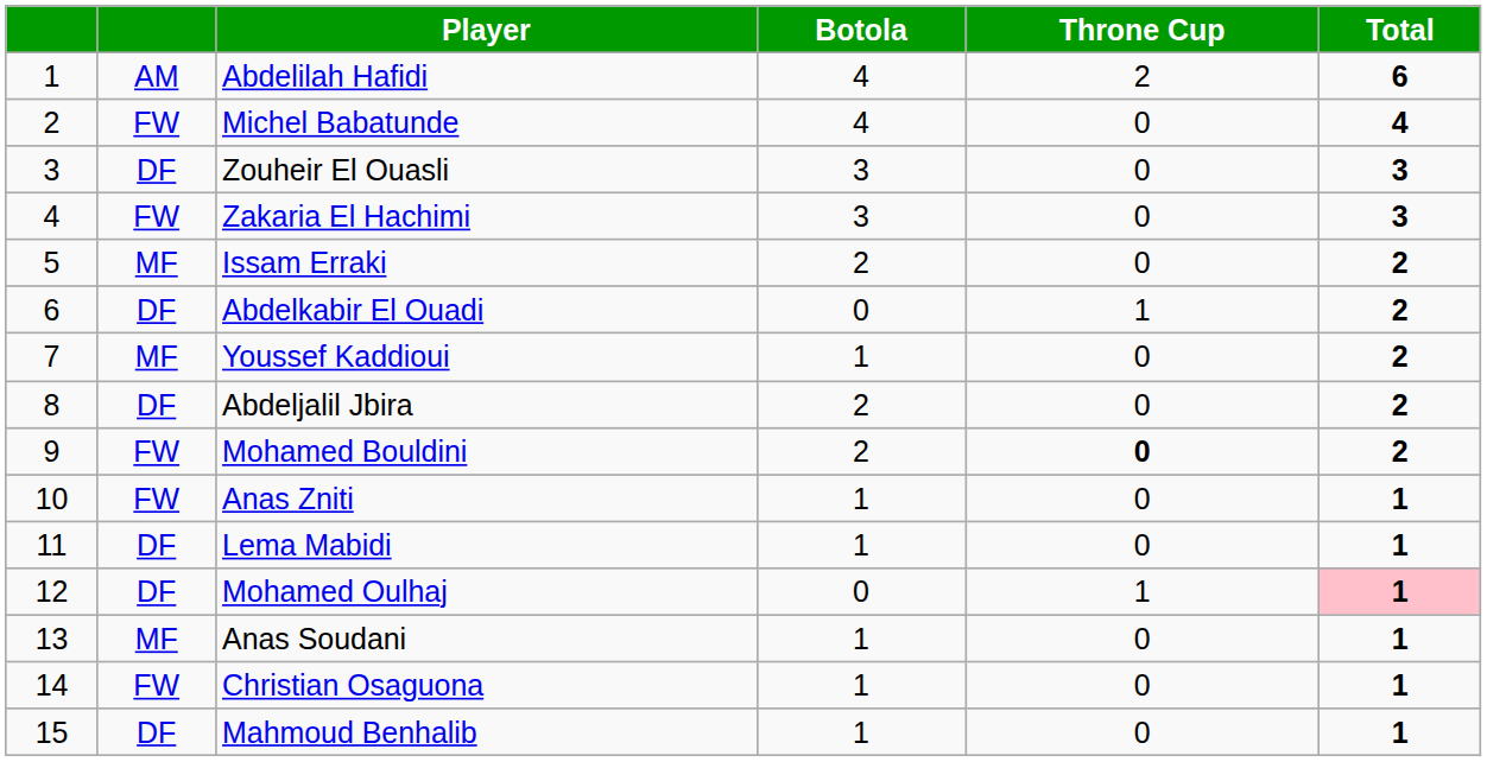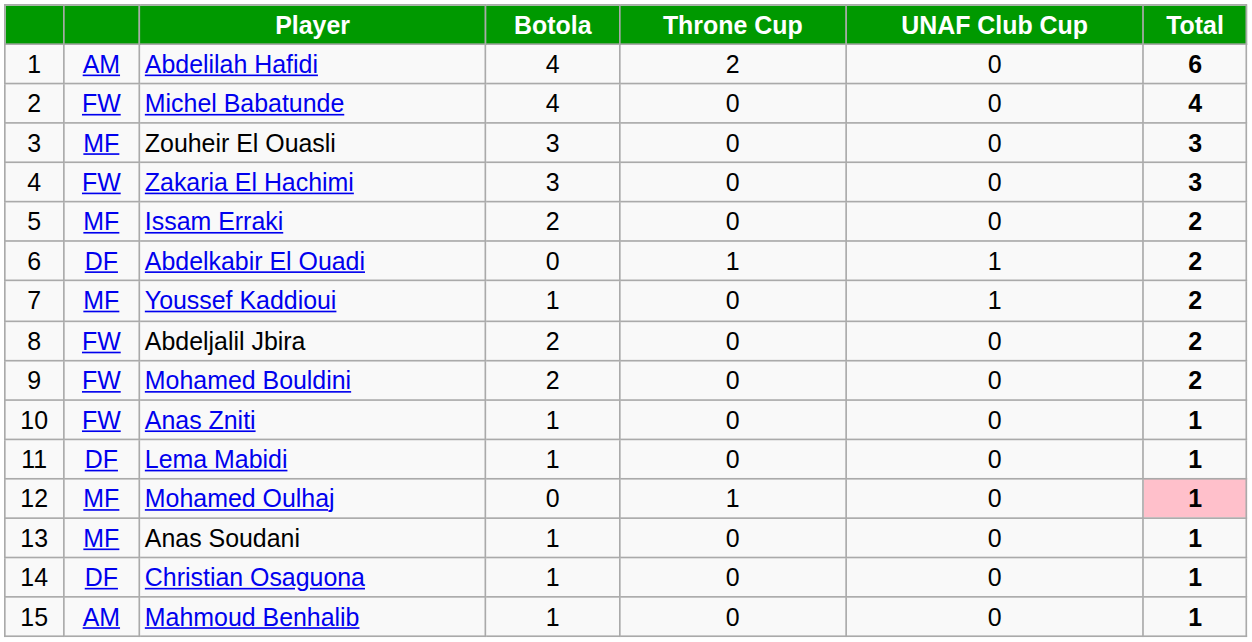 <table class="wikitable" style="width:60%; text-align:center; font-size:95%; text-align:centre;">
 <tr>
 <th style="background:#009900; color:white;"></th>
 <th style="background:#009900; color:white;"></th>
 <th style="background:#009900; color:white;">Player</th>
 <th style="background:#009900; color:white;">Botola</th>
 <th style="background:#009900; color:white;">Throne Cup</th>
+<th style="background:#009900; color:white;">UNAF Club Cup</th>
 <th style="background:#009900; color:white;">Total</th>
 </tr>
 <tr>
 <td rowspan="-">1</td>
 <td><a href='#'>AM</a></td>
 <td rowspan="-" style="text-align:left;"> <a href='#'>Abdelilah Hafidi</a></td>
 <td rowspan="-">4</td>
 <td rowspan="-">2</td>
+<td rowspan="-">0</td>
 <td rowspan="-"><strong>6</strong></td>
 </tr>
 <tr>
 <td rowspan="-">2</td>
 <td><a href='#'>FW</a></td>
 <td rowspan="-" style="text-align:left;"> <a href='#'>Michel Babatunde</a></td>
 <td rowspan="-">4</td>
 <td rowspan="-">0</td>
+<td rowspan="-">0</td>
 <td rowspan="-"><strong>4</strong></td>
 </tr>
 <tr>
 <td rowspan="-">3</td>
-<td><a href='#'>DF</a></td>
+<td><a href='#'>MF</a></td>
 <td rowspan="-" style="text-align:left;"> Zouheir El Ouasli</td>
 <td rowspan="-">3</td>
+<td rowspan="-">0</td>
 <td rowspan="-">0</td>
 <td rowspan="-"><strong>3</strong></td>
 </tr>
 <tr>
 <td rowspan="-">4</td>
 <td><a href='#'>FW</a></td>
 <td rowspan="-" style="text-align:left;"> <a href='#'>Zakaria El Hachimi</a></td>
 <td rowspan="-">3</td>
 <td rowspan="-">0</td>
+<td rowspan="-">0</td>
 <td rowspan="-"><strong>3</strong></td>
 </tr>
 <tr>
 <td rowspan="-">5</td>
 <td><a href='#'>MF</a></td>
 <td rowspan="-" style="text-align:left;"> <a href='#'>Issam Erraki</a></td>
 <td rowspan="-">2</td>
+<td rowspan="-">0</td>
 <td rowspan="-">0</td>
 <td rowspan="-"><strong>2</strong></td>
 </tr>
 <tr>
 <td rowspan="-">6</td>
 <td><a href='#'>DF</a></td>
 <td style="text-align:left;"> <a href='#'>Abdelkabir El Ouadi</a></td>
 <td rowspan="-">0</td>
 <td rowspan="-">1</td>
+<td rowspan="-">1</td>
 <td rowspan="-"><strong>2</strong></td>
 </tr>
 <tr>
 <td rowspan="-">7</td>
 <td><a href='#'>MF</a></td>
 <td rowspan="-" style="text-align:left;"> <a href='#'>Youssef Kaddioui</a></td>
 <td rowspan="-">1</td>
 <td rowspan="-">0</td>
+<td rowspan="-">1</td>
 <td rowspan="-"><strong>2</strong></td>
 </tr>
 <tr>
 <td rowspan="-">8</td>
-<td><a href='#'>DF</a></td>
+<td><a href='#'>FW</a></td>
 <td rowspan="-" style="text-align:left;"> Abdeljalil Jbira</td>
 <td rowspan="-">2</td>
+<td rowspan="-">0</td>
 <td rowspan="-">0</td>
 <td rowspan="-"><strong>2</strong></td>
 </tr>
 <tr>
 <td rowspan="-">9</td>
 <td><a href='#'>FW</a></td>
 <td rowspan="-" style="text-align:left;"> <a href='#'>Mohamed Bouldini</a></td>
 <td rowspan="-">2</td>
-<td rowspan="-"><strong>0</strong></td>
+<td rowspan="-">0</td>
+<td rowspan="-">0</td>
 <td rowspan="-"><strong>2</strong></td>
 </tr>
 <tr>
 <td rowspan="-">10</td>
 <td><a href='#'>FW</a></td>
 <td rowspan="-" style="text-align:left;"> <a href='#'>Anas Zniti</a></td>
 <td rowspan="-">1</td>
+<td rowspan="-">0</td>
 <td rowspan="-">0</td>
 <td rowspan="-"><strong>1</strong></td>
 </tr>
 <tr>
 <td rowspan="-">11</td>
 <td><a href='#'>DF</a></td>
 <td rowspan="-" style="text-align:left;"> <a href='#'>Lema Mabidi</a></td>
 <td rowspan="-">1</td>
 <td rowspan="-">0</td>
+<td rowspan="-">0</td>
 <td rowspan="-"><strong>1</strong></td>
 </tr>
 <tr>
 <td rowspan="-">12</td>
-<td><a href='#'>DF</a></td>
+<td><a href='#'>MF</a></td>
 <td rowspan="-" style="text-align:left;"> <a href='#'>Mohamed Oulhaj</a></td>
 <td rowspan="-">0</td>
 <td rowspan="-">1</td>
+<td rowspan="-">0</td>
 <td rowspan="-" style="background: pink;"><strong>1</strong></td>
 </tr>
 <tr>
 <td rowspan="-">13</td>
 <td><a href='#'>MF</a></td>
 <td style="text-align:left;"> Anas Soudani</td>
 <td rowspan="-">1</td>
 <td rowspan="-">0</td>
+<td rowspan="-">0</td>
 <td rowspan="-"><strong>1</strong></td>
 </tr>
 <tr>
 <td rowspan="-">14</td>
-<td><a href='#'>FW</a></td>
+<td><a href='#'>DF</a></td>
 <td rowspan="-" style="text-align:left;"> <a href='#'>Christian Osaguona</a></td>
 <td rowspan="-">1</td>
+<td rowspan="-">0</td>
 <td rowspan="-">0</td>
 <td rowspan="-"><strong>1</strong></td>
 </tr>
 <tr>
 <td rowspan="-">15</td>
-<td><a href='#'>DF</a></td>
+<td><a href='#'>AM</a></td>
 <td rowspan="-" style="text-align:left;"> <a href='#'>Mahmoud Benhalib</a></td>
 <td rowspan="-">1</td>
+<td rowspan="-">0</td>
 <td rowspan="-">0</td>
 <td rowspan="-"><strong>1</strong></td>
 </tr>
 </table>
